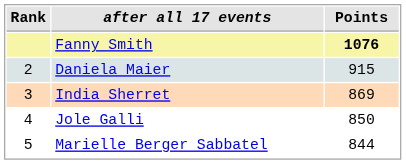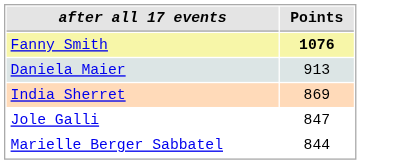 <table cellspacing="1" cellpadding="3" style="border:1px solid #AAAAAA;font-size:86%">
 <tr style="background-color: #E4E4E4;">
-<th style="border-bottom:1px solid #AAAAAA; width: 10px;">Rank</th>
 <th style="border-bottom:1px solid #AAAAAA; width: 200px;"><em>after all 17 events</em></th>
 <th style="border-bottom:1px solid #AAAAAA; width: 50px;">Points</th>
 </tr>
 <tr style="background:#f7f6a8;">
-<td align=center></td>
 <td> <a href='#'>Fanny Smith</a></td>
 <td align=center><strong>1076</strong></td>
 </tr>
 <tr style="background:#dce5e5;">
-<td align=center>2</td>
 <td> <a href='#'>Daniela Maier</a></td>
-<td align=center>915</td>
+<td align=center>913</td>
 </tr>
 <tr style="background:#ffdab9;">
-<td align=center>3</td>
 <td> <a href='#'>India Sherret</a></td>
 <td align=center>869</td>
 </tr>
 <tr>
-<td align=center>4</td>
 <td> <a href='#'>Jole Galli</a></td>
-<td align=center>850</td>
+<td align=center>847</td>
 </tr>
 <tr>
-<td align=center>5</td>
 <td> <a href='#'>Marielle Berger Sabbatel</a></td>
 <td align=center>844</td>
 </tr>
 </table>
